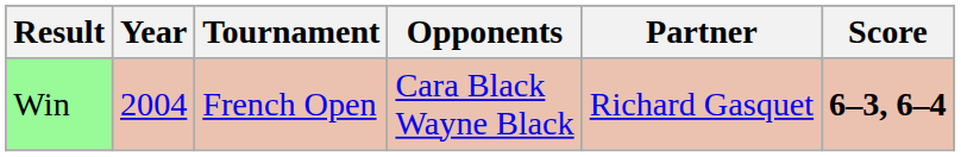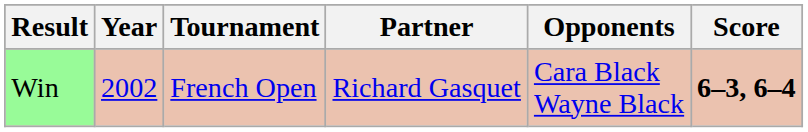 <table class="sortable wikitable">
 <tr>
 <th>Result</th>
 <th>Year</th>
 <th>Tournament</th>
+<th>Partner</th>
 <th>Opponents</th>
-<th>Partner</th>
 <th>Score</th>
 </tr>
 <tr style="background:#ebc2af;">
 <td bgcolor=98FB98>Win</td>
-<td><a href='#'>2004</a></td>
+<td><a href='#'>2002</a></td>
 <td><a href='#'>French Open</a></td>
+<td> <a href='#'>Richard Gasquet</a></td>
 <td> <a href='#'>Cara Black</a> <br>  <a href='#'>Wayne Black</a></td>
-<td> <a href='#'>Richard Gasquet</a></td>
 <td><strong>6–3, 6–4</strong></td>
 </tr>
 </table>
